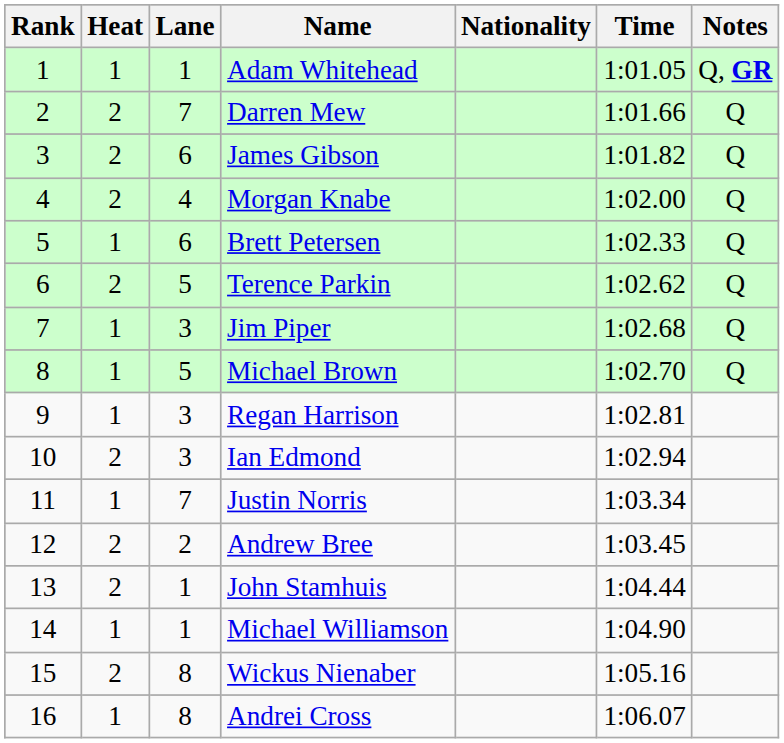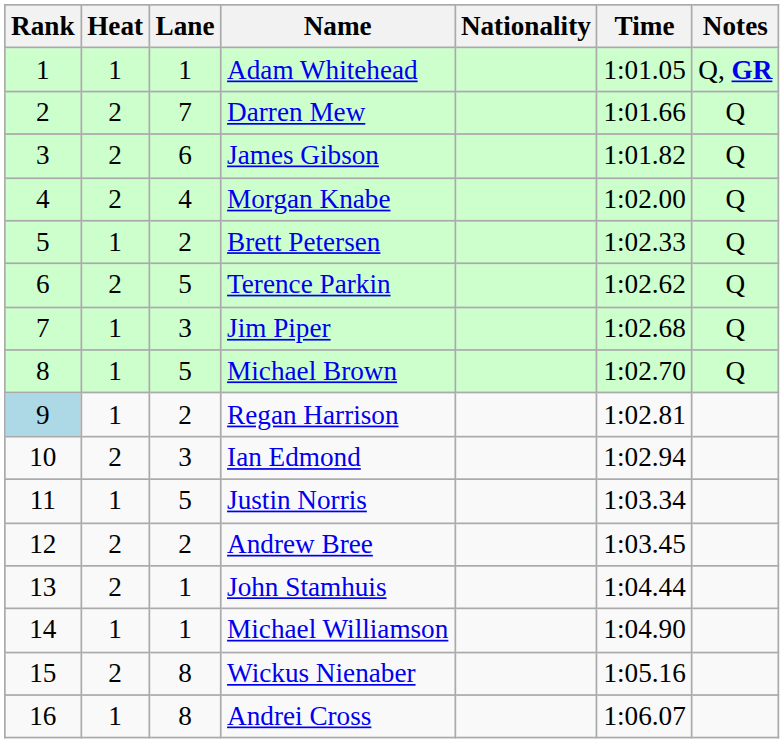 <table class="wikitable sortable" style="text-align:center">
 <tr>
 <th>Rank</th>
 <th>Heat</th>
 <th>Lane</th>
 <th>Name</th>
 <th>Nationality</th>
 <th>Time</th>
 <th>Notes</th>
 </tr>
 <tr bgcolor=ccffcc>
 <td>1</td>
 <td>1</td>
 <td>1</td>
 <td align=left><a href='#'>Adam Whitehead</a></td>
 <td align=left></td>
 <td>1:01.05</td>
 <td>Q, <strong><a href='#'>GR</a></strong></td>
 </tr>
 <tr bgcolor=ccffcc>
 <td>2</td>
 <td>2</td>
 <td>7</td>
 <td align=left><a href='#'>Darren Mew</a></td>
 <td align=left></td>
 <td>1:01.66</td>
 <td>Q</td>
 </tr>
 <tr bgcolor=ccffcc>
 <td>3</td>
 <td>2</td>
 <td>6</td>
 <td align=left><a href='#'>James Gibson</a></td>
 <td align=left></td>
 <td>1:01.82</td>
 <td>Q</td>
 </tr>
 <tr bgcolor=ccffcc>
 <td>4</td>
 <td>2</td>
 <td>4</td>
 <td align=left><a href='#'>Morgan Knabe</a></td>
 <td align=left></td>
 <td>1:02.00</td>
 <td>Q</td>
 </tr>
 <tr bgcolor=ccffcc>
 <td>5</td>
 <td>1</td>
-<td>6</td>
+<td>2</td>
 <td align=left><a href='#'>Brett Petersen</a></td>
 <td align=left></td>
 <td>1:02.33</td>
 <td>Q</td>
 </tr>
 <tr bgcolor=ccffcc>
 <td>6</td>
 <td>2</td>
 <td>5</td>
 <td align=left><a href='#'>Terence Parkin</a></td>
 <td align=left></td>
 <td>1:02.62</td>
 <td>Q</td>
 </tr>
 <tr bgcolor=ccffcc>
 <td>7</td>
 <td>1</td>
 <td>3</td>
 <td align=left><a href='#'>Jim Piper</a></td>
 <td align=left></td>
 <td>1:02.68</td>
 <td>Q</td>
 </tr>
 <tr bgcolor=ccffcc>
 <td>8</td>
 <td>1</td>
 <td>5</td>
 <td align=left><a href='#'>Michael Brown</a></td>
 <td align=left></td>
 <td>1:02.70</td>
 <td>Q</td>
 </tr>
 <tr>
-<td>9</td>
+<td style="background: lightblue;">9</td>
 <td>1</td>
-<td>3</td>
+<td>2</td>
 <td align=left><a href='#'>Regan Harrison</a></td>
 <td align=left></td>
 <td>1:02.81</td>
 <td></td>
 </tr>
 <tr>
 <td>10</td>
 <td>2</td>
 <td>3</td>
 <td align=left><a href='#'>Ian Edmond</a></td>
 <td align=left></td>
 <td>1:02.94</td>
 <td></td>
 </tr>
 <tr>
 <td>11</td>
 <td>1</td>
-<td>7</td>
+<td>5</td>
 <td align=left><a href='#'>Justin Norris</a></td>
 <td align=left></td>
 <td>1:03.34</td>
 <td></td>
 </tr>
 <tr>
 <td>12</td>
 <td>2</td>
 <td>2</td>
 <td align=left><a href='#'>Andrew Bree</a></td>
 <td align=left></td>
 <td>1:03.45</td>
 <td></td>
 </tr>
 <tr>
 <td>13</td>
 <td>2</td>
 <td>1</td>
 <td align=left><a href='#'>John Stamhuis</a></td>
 <td align=left></td>
 <td>1:04.44</td>
 <td></td>
 </tr>
 <tr>
 <td>14</td>
 <td>1</td>
 <td>1</td>
 <td align=left><a href='#'>Michael Williamson</a></td>
 <td align=left></td>
 <td>1:04.90</td>
 <td></td>
 </tr>
 <tr>
 <td>15</td>
 <td>2</td>
 <td>8</td>
 <td align=left><a href='#'>Wickus Nienaber</a></td>
 <td align=left></td>
 <td>1:05.16</td>
 <td></td>
 </tr>
 <tr>
 <td>16</td>
 <td>1</td>
 <td>8</td>
 <td align=left><a href='#'>Andrei Cross</a></td>
 <td align=left></td>
 <td>1:06.07</td>
 <td></td>
 </tr>
 </table>
